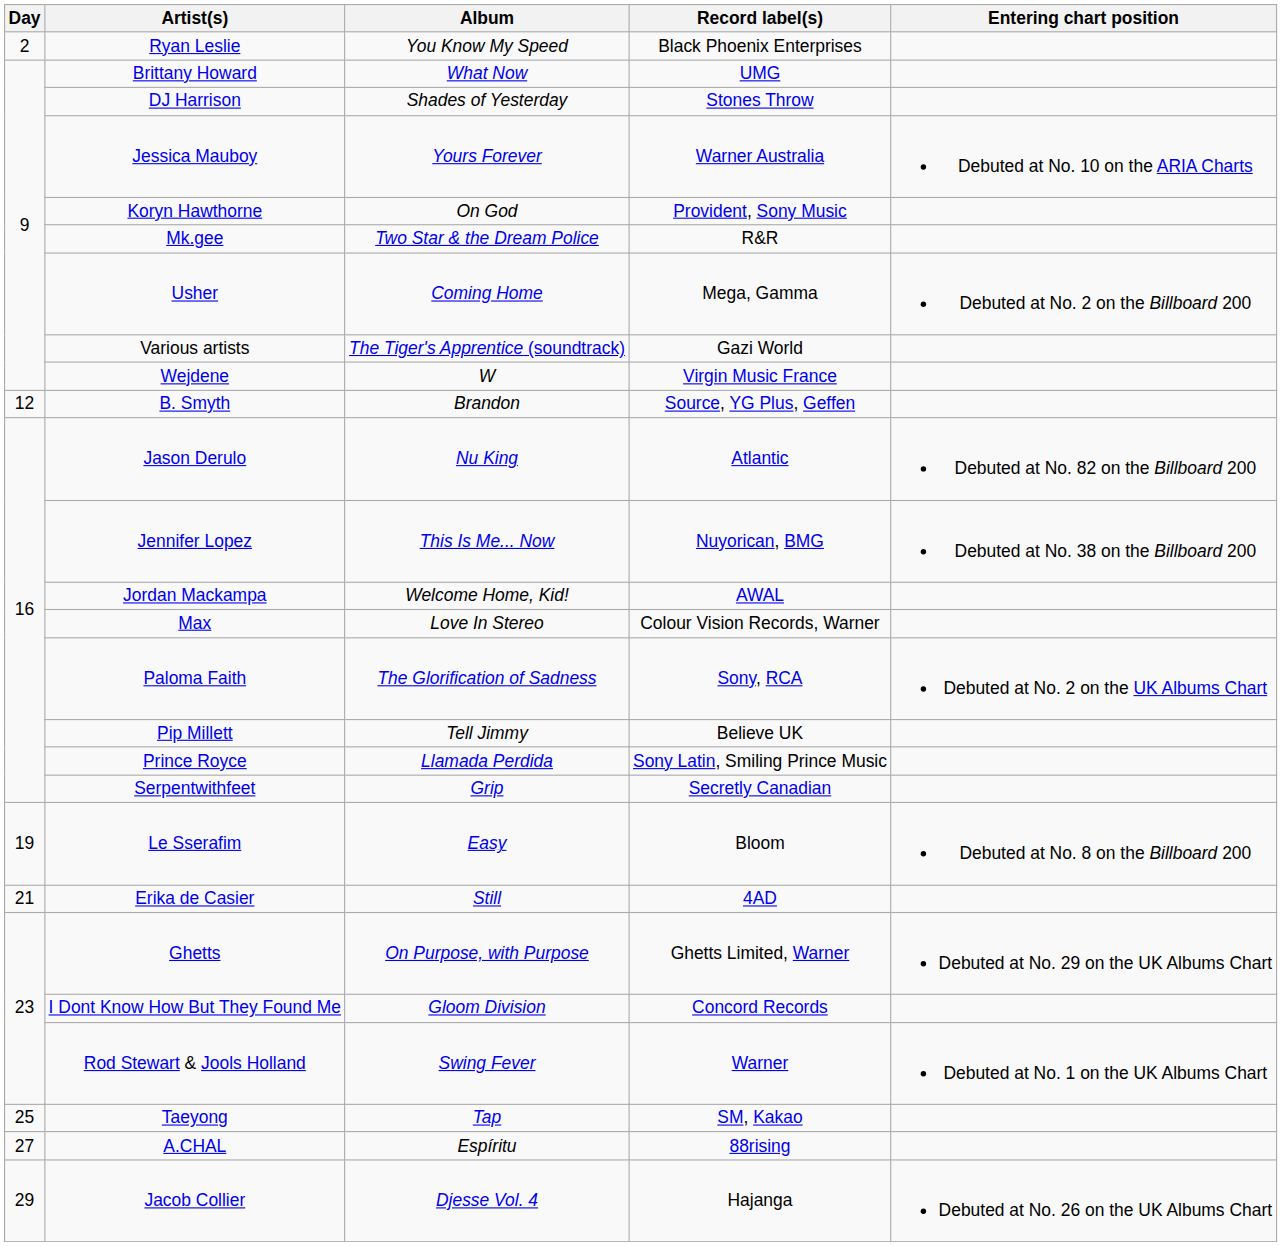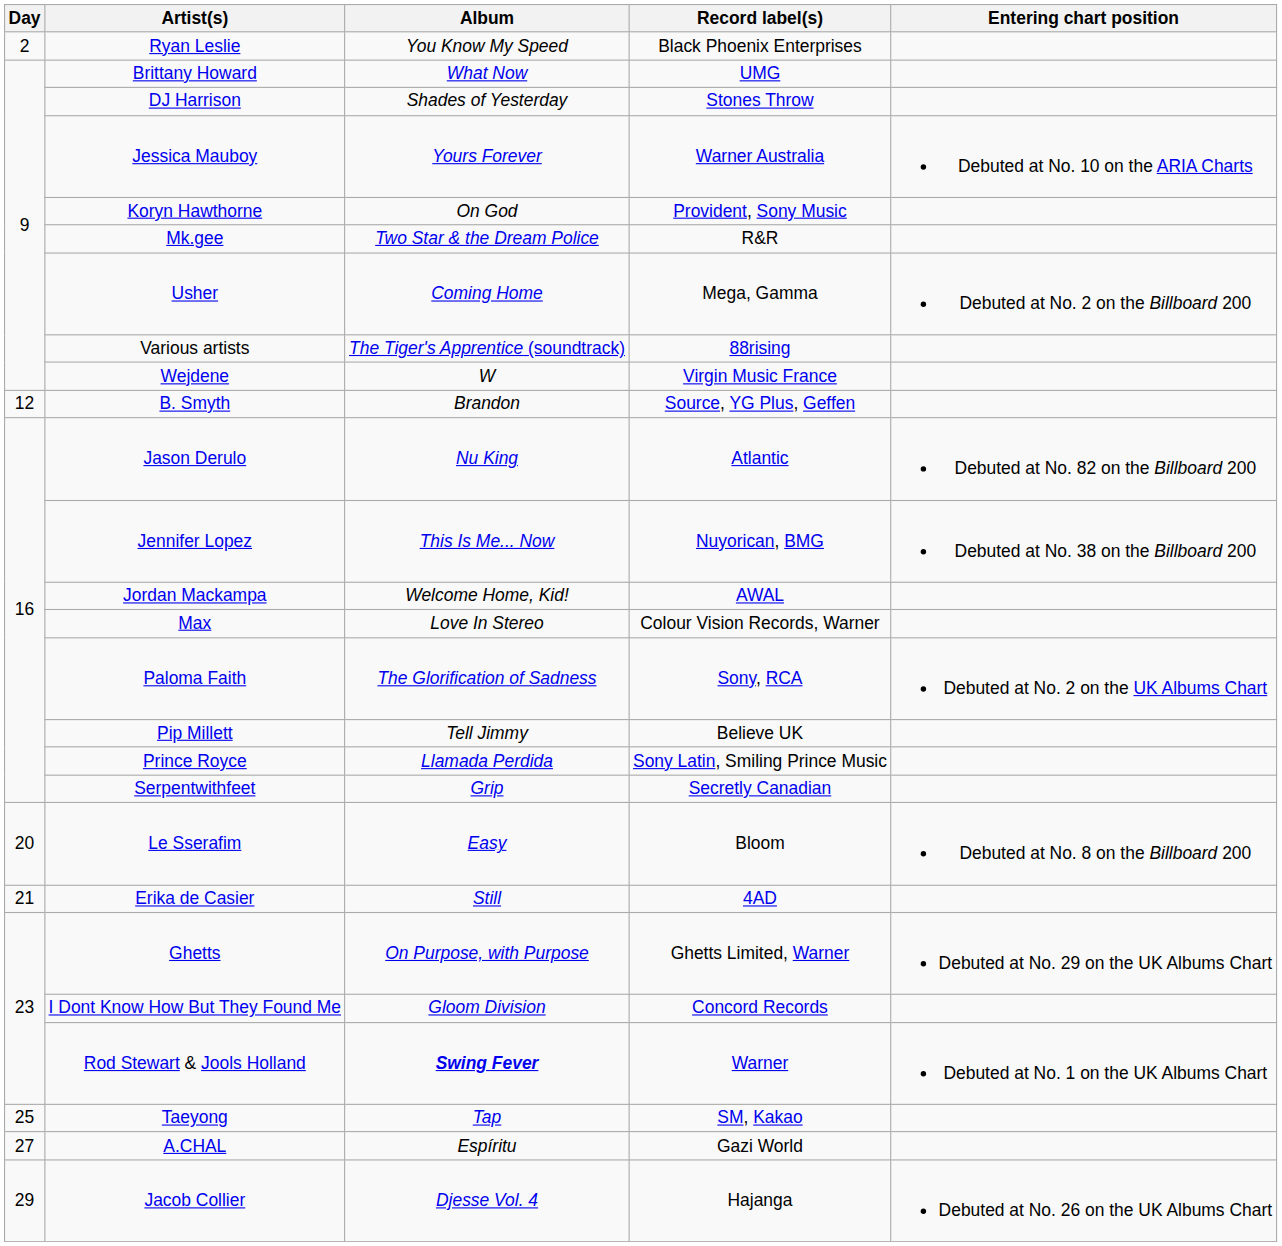 <table class="wikitable" style="text-align:center;">
 <tr>
 <th scope="col">Day</th>
 <th scope="col">Artist(s)</th>
 <th scope="col">Album</th>
 <th scope="col">Record label(s)</th>
 <th scope="col">Entering chart position</th>
 </tr>
 <tr>
 <td>2</td>
 <td><a href='#'>Ryan Leslie</a></td>
 <td><em>You Know My Speed</em></td>
 <td>Black Phoenix Enterprises</td>
 <td></td>
 </tr>
 <tr>
 <td rowspan="8">9</td>
 <td><a href='#'>Brittany Howard</a></td>
 <td><em><a href='#'>What Now</a></em></td>
 <td><a href='#'>UMG</a></td>
 <td></td>
 </tr>
 <tr>
 <td><a href='#'>DJ Harrison</a></td>
 <td><em>Shades of Yesterday</em></td>
 <td><a href='#'>Stones Throw</a></td>
 <td></td>
 </tr>
 <tr>
 <td><a href='#'>Jessica Mauboy</a></td>
 <td><em><a href='#'>Yours Forever</a></em></td>
 <td><a href='#'>Warner Australia</a></td>
 <td><br><ul><li>Debuted at No. 10 on the <a href='#'>ARIA Charts</a></li></ul></td>
 </tr>
 <tr>
 <td><a href='#'>Koryn Hawthorne</a></td>
 <td><em>On God</em></td>
 <td><a href='#'>Provident</a>, <a href='#'>Sony Music</a></td>
 <td></td>
 </tr>
 <tr>
 <td><a href='#'>Mk.gee</a></td>
 <td><em><a href='#'>Two Star & the Dream Police</a></em></td>
 <td>R&R</td>
 <td></td>
 </tr>
 <tr>
 <td><a href='#'>Usher</a></td>
 <td><em><a href='#'>Coming Home</a></em></td>
 <td>Mega, Gamma</td>
 <td><br><ul><li>Debuted at No. 2 on the <em>Billboard</em> 200</li></ul></td>
 </tr>
 <tr>
 <td>Various artists</td>
 <td><a href='#'><em>The Tiger's Apprentice</em> (soundtrack)</a></td>
-<td>Gazi World</td>
+<td><a href='#'>88rising</a></td>
 <td></td>
 </tr>
 <tr>
 <td><a href='#'>Wejdene</a></td>
 <td><em>W</em></td>
 <td><a href='#'>Virgin Music France</a></td>
 <td></td>
 </tr>
 <tr>
 <td>12</td>
 <td><a href='#'>B. Smyth</a></td>
 <td><em>Brandon</em></td>
 <td><a href='#'>Source</a>, <a href='#'>YG Plus</a>, <a href='#'>Geffen</a></td>
 <td></td>
 </tr>
 <tr>
 <td rowspan="8">16</td>
 <td><a href='#'>Jason Derulo</a></td>
 <td><em><a href='#'>Nu King</a></em></td>
 <td><a href='#'>Atlantic</a></td>
 <td><br><ul><li>Debuted at No. 82 on the <em>Billboard</em> 200</li></ul></td>
 </tr>
 <tr>
 <td><a href='#'>Jennifer Lopez</a></td>
 <td><em><a href='#'>This Is Me... Now</a></em></td>
 <td><a href='#'>Nuyorican</a>, <a href='#'>BMG</a></td>
 <td><br><ul><li>Debuted at No. 38 on the <em>Billboard</em> 200</li></ul></td>
 </tr>
 <tr>
 <td><a href='#'>Jordan Mackampa</a></td>
 <td><em>Welcome Home, Kid!</em></td>
 <td><a href='#'>AWAL</a></td>
 <td></td>
 </tr>
 <tr>
 <td><a href='#'>Max</a></td>
 <td><em>Love In Stereo</em></td>
 <td>Colour Vision Records, Warner</td>
 <td></td>
 </tr>
 <tr>
 <td><a href='#'>Paloma Faith</a></td>
 <td><em><a href='#'>The Glorification of Sadness</a></em></td>
 <td><a href='#'>Sony</a>, <a href='#'>RCA</a></td>
 <td><br><ul><li>Debuted at No. 2 on the <a href='#'>UK Albums Chart</a></li></ul></td>
 </tr>
 <tr>
 <td><a href='#'>Pip Millett</a></td>
 <td><em>Tell Jimmy</em></td>
 <td>Believe UK</td>
 <td></td>
 </tr>
 <tr>
 <td><a href='#'>Prince Royce</a></td>
 <td><em><a href='#'>Llamada Perdida</a></em></td>
 <td><a href='#'>Sony Latin</a>, Smiling Prince Music</td>
 <td></td>
 </tr>
 <tr>
 <td><a href='#'>Serpentwithfeet</a></td>
 <td><em><a href='#'>Grip</a></em></td>
 <td><a href='#'>Secretly Canadian</a></td>
 <td></td>
 </tr>
 <tr>
-<td>19</td>
+<td>20</td>
 <td><a href='#'>Le Sserafim</a></td>
 <td><em><a href='#'>Easy</a></em></td>
 <td>Bloom</td>
 <td><br><ul><li>Debuted at No. 8 on the <em>Billboard</em> 200</li></ul></td>
 </tr>
 <tr>
 <td>21</td>
 <td><a href='#'>Erika de Casier</a></td>
 <td><em><a href='#'>Still</a></em></td>
 <td><a href='#'>4AD</a></td>
 <td></td>
 </tr>
 <tr>
 <td rowspan="3">23</td>
 <td><a href='#'>Ghetts</a></td>
 <td><em><a href='#'>On Purpose, with Purpose</a></em></td>
 <td>Ghetts Limited, <a href='#'>Warner</a></td>
 <td><br><ul><li>Debuted at No. 29 on the UK Albums Chart</li></ul></td>
 </tr>
 <tr>
 <td><a href='#'>I Dont Know How But They Found Me</a></td>
 <td><em><a href='#'>Gloom Division</a></em></td>
 <td><a href='#'>Concord Records</a></td>
 <td></td>
 </tr>
 <tr>
 <td><a href='#'>Rod Stewart</a> & <a href='#'>Jools Holland</a></td>
-<td><em><a href='#'>Swing Fever</a></em></td>
+<td><strong><em><a href='#'>Swing Fever</a></em></strong></td>
 <td><a href='#'>Warner</a></td>
 <td><br><ul><li>Debuted at No. 1 on the UK Albums Chart</li></ul></td>
 </tr>
 <tr>
 <td>25</td>
 <td><a href='#'>Taeyong</a></td>
 <td><em><a href='#'>Tap</a></em></td>
 <td><a href='#'>SM</a>, <a href='#'>Kakao</a></td>
 <td></td>
 </tr>
 <tr>
 <td>27</td>
 <td><a href='#'>A.CHAL</a></td>
 <td><em>Espíritu</em></td>
-<td><a href='#'>88rising</a></td>
+<td>Gazi World</td>
 <td></td>
 </tr>
 <tr>
 <td>29</td>
 <td><a href='#'>Jacob Collier</a></td>
 <td><em><a href='#'>Djesse Vol. 4</a></em></td>
 <td>Hajanga</td>
 <td><br><ul><li>Debuted at No. 26 on the UK Albums Chart</li></ul></td>
 </tr>
 </table>
